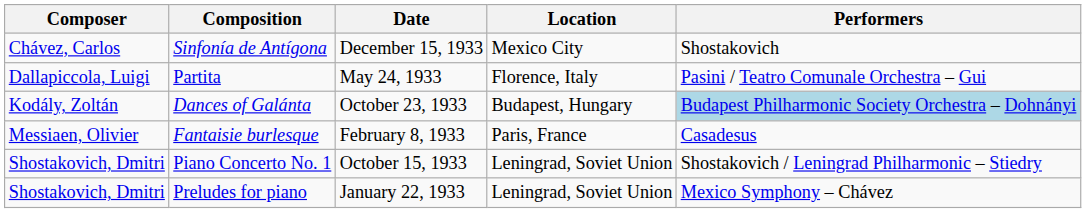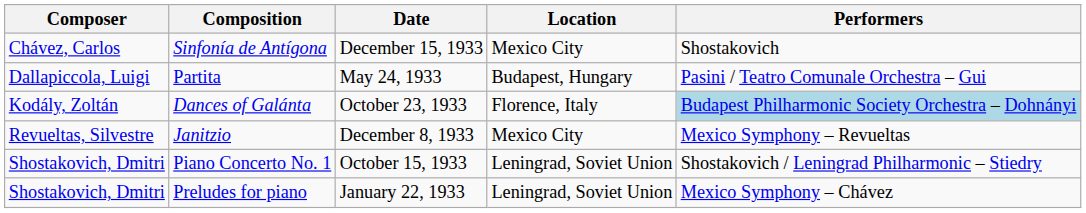 <table class="wikitable sortable">
 <tr>
 <th>Composer</th>
 <th>Composition</th>
 <th>Date</th>
 <th>Location</th>
 <th>Performers</th>
 </tr>
 <tr>
 <td><a href='#'>Chávez, Carlos</a></td>
 <td><em><a href='#'>Sinfonía de Antígona</a></em></td>
 <td>December 15, 1933</td>
 <td>Mexico City</td>
 <td>Shostakovich </td>
 </tr>
 <tr>
 <td><a href='#'>Dallapiccola, Luigi</a></td>
 <td><a href='#'>Partita</a></td>
 <td>May 24, 1933</td>
-<td>Florence, Italy</td>
+<td>Budapest, Hungary</td>
 <td><a href='#'>Pasini</a> / <a href='#'>Teatro Comunale Orchestra</a> – <a href='#'>Gui</a></td>
 </tr>
 <tr>
 <td><a href='#'>Kodály, Zoltán</a></td>
 <td><em><a href='#'>Dances of Galánta</a></em></td>
 <td>October 23, 1933</td>
-<td>Budapest, Hungary</td>
+<td>Florence, Italy</td>
 <td style="background: lightblue;"><a href='#'>Budapest Philharmonic Society Orchestra</a> – <a href='#'>Dohnányi</a></td>
 </tr>
 <tr>
-<td><a href='#'>Messiaen, Olivier</a></td>
-<td><em><a href='#'>Fantaisie burlesque</a></em></td>
-<td>February 8, 1933</td>
-<td>Paris, France</td>
-<td><a href='#'>Casadesus</a></td>
+<td><a href='#'>Revueltas, Silvestre</a></td>
+<td><em><a href='#'>Janitzio</a></em></td>
+<td>December 8, 1933</td>
+<td>Mexico City</td>
+<td><a href='#'>Mexico Symphony</a> – Revueltas </td>
 </tr>
 <tr>
 <td><a href='#'>Shostakovich, Dmitri</a></td>
 <td><a href='#'>Piano Concerto No. 1</a></td>
 <td>October 15, 1933</td>
 <td>Leningrad, Soviet Union</td>
 <td>Shostakovich / <a href='#'>Leningrad Philharmonic</a> – <a href='#'>Stiedry</a></td>
 </tr>
 <tr>
 <td><a href='#'>Shostakovich, Dmitri</a></td>
 <td><a href='#'>Preludes for piano</a></td>
 <td>January 22, 1933</td>
 <td>Leningrad, Soviet Union</td>
 <td><a href='#'>Mexico Symphony</a> – Chávez </td>
 </tr>
 </table>
